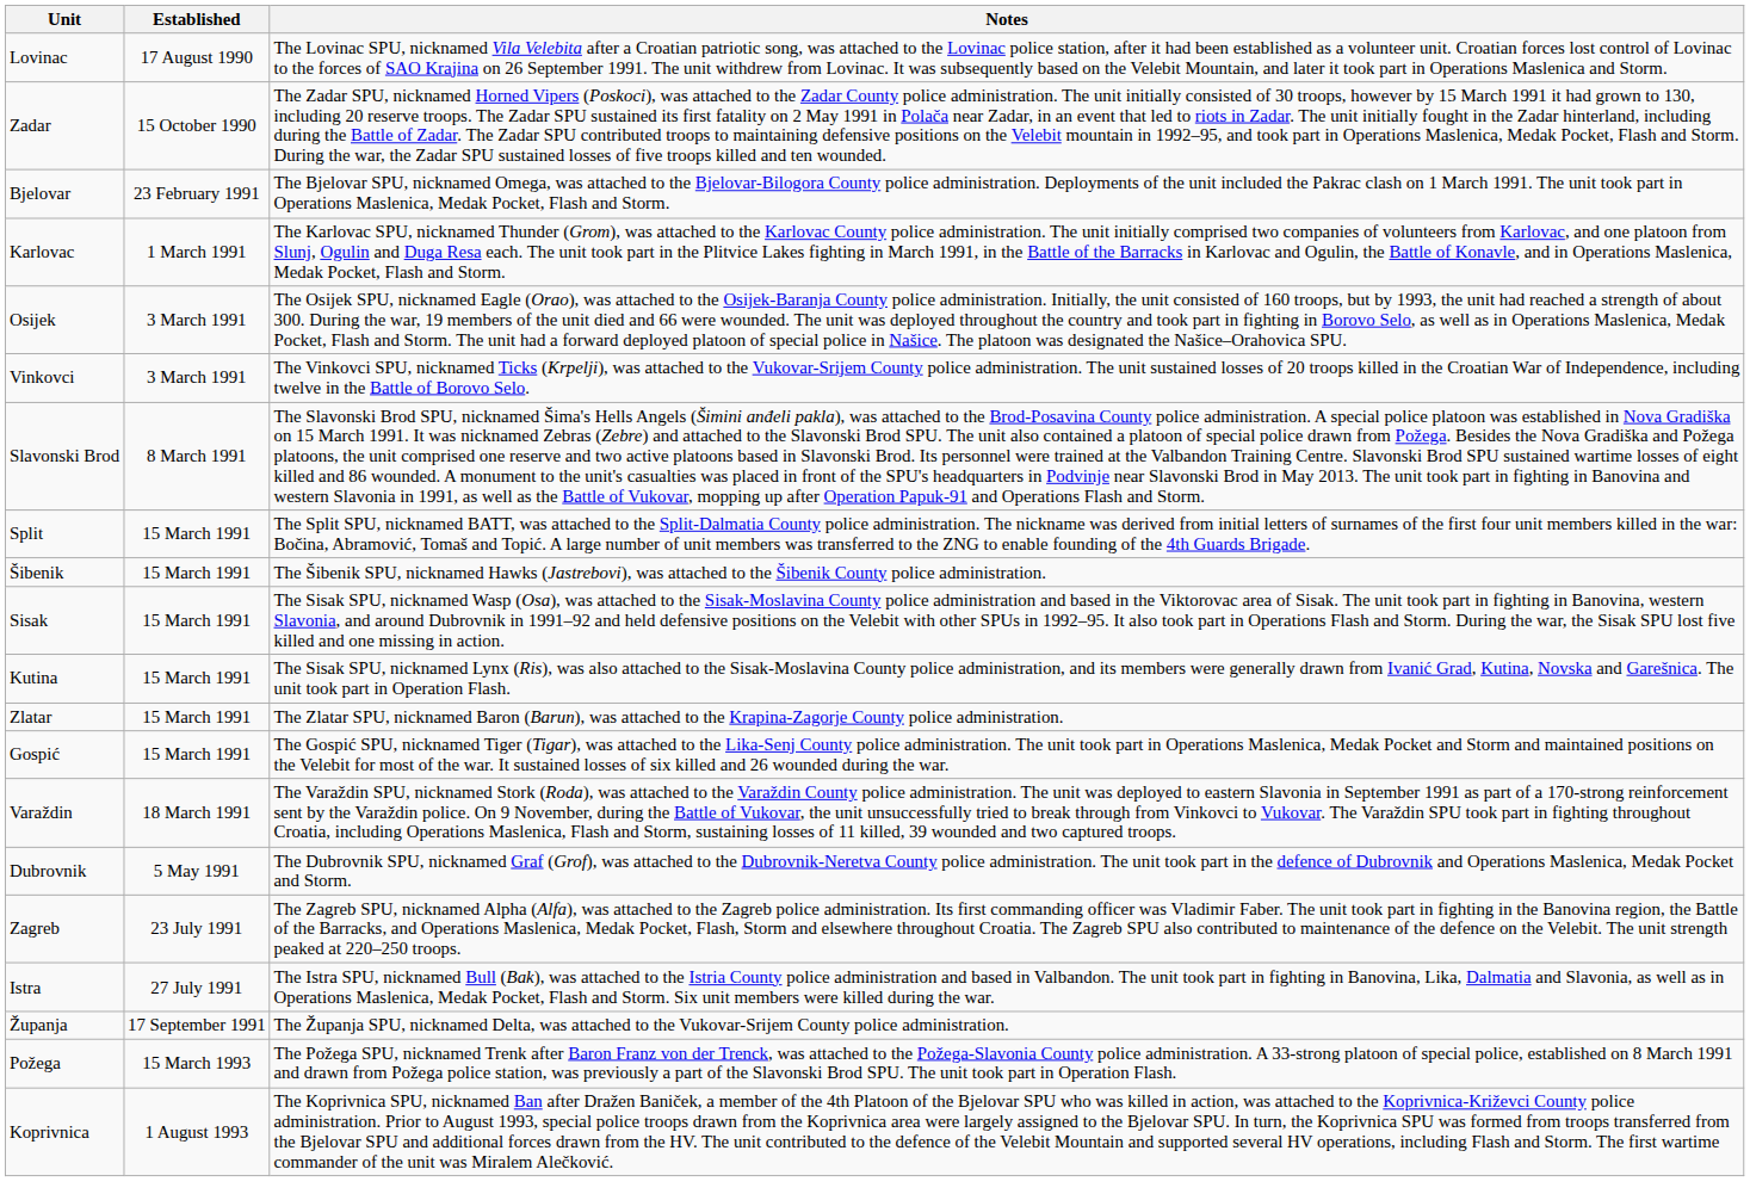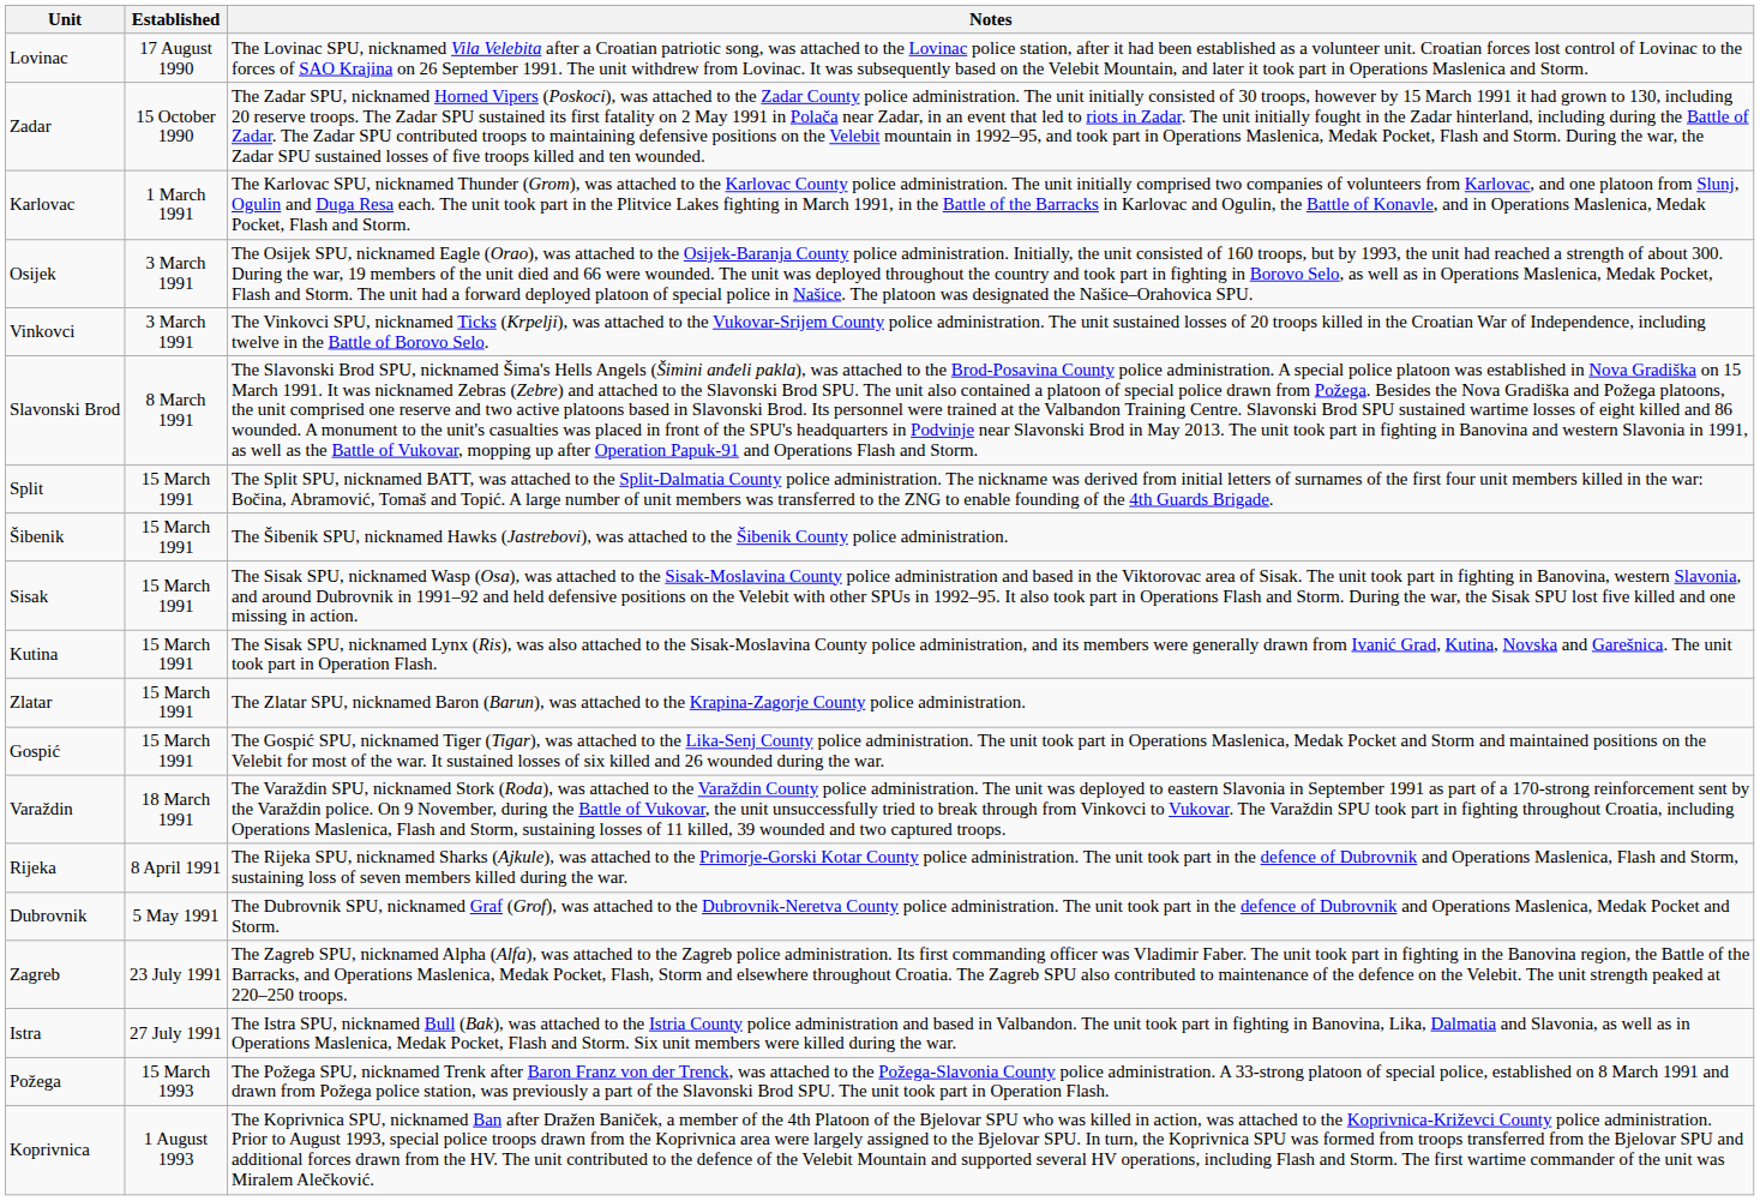 <table class="plainrowheaders wikitable" style="cellspacing=2px; text-align:left;">
 <tr style="font-size:100%; text-align:right;">
 <th>Unit</th>
 <th>Established</th>
 <th>Notes</th>
 </tr>
 <tr>
 <td>Lovinac</td>
 <td align=center>17 August 1990</td>
 <td>The Lovinac SPU, nicknamed <em><a href='#'>Vila Velebita</a></em> after a Croatian patriotic song, was attached to the <a href='#'>Lovinac</a> police station, after it had been established as a volunteer unit. Croatian forces lost control of Lovinac to the forces of <a href='#'>SAO Krajina</a> on 26 September 1991. The unit withdrew from Lovinac. It was subsequently based on the Velebit Mountain, and later it took part in Operations Maslenica and Storm.</td>
 </tr>
 <tr>
 <td>Zadar</td>
 <td align=center>15 October 1990</td>
 <td>The Zadar SPU, nicknamed <a href='#'>Horned Vipers</a> (<em>Poskoci</em>), was attached to the <a href='#'>Zadar County</a> police administration. The unit initially consisted of 30 troops, however by 15 March 1991 it had grown to 130, including 20 reserve troops. The Zadar SPU sustained its first fatality on 2 May 1991 in <a href='#'>Polača</a> near Zadar, in an event that led to <a href='#'>riots in Zadar</a>. The unit initially fought in the Zadar hinterland, including during the <a href='#'>Battle of Zadar</a>. The Zadar SPU contributed troops to maintaining defensive positions on the <a href='#'>Velebit</a> mountain in 1992–95, and took part in Operations Maslenica, Medak Pocket, Flash and Storm. During the war, the Zadar SPU sustained losses of five troops killed and ten wounded.</td>
-</tr>
-<tr>
-<td>Bjelovar</td>
-<td align=center>23 February 1991</td>
-<td>The Bjelovar SPU, nicknamed Omega, was attached to the <a href='#'>Bjelovar-Bilogora County</a> police administration. Deployments of the unit included the Pakrac clash on 1 March 1991. The unit took part in Operations Maslenica, Medak Pocket, Flash and Storm.</td>
 </tr>
 <tr>
 <td>Karlovac</td>
 <td align=center>1 March 1991</td>
 <td>The Karlovac SPU, nicknamed Thunder (<em>Grom</em>), was attached to the <a href='#'>Karlovac County</a> police administration. The unit initially comprised two companies of volunteers from <a href='#'>Karlovac</a>, and one platoon from <a href='#'>Slunj</a>, <a href='#'>Ogulin</a> and <a href='#'>Duga Resa</a> each. The unit took part in the Plitvice Lakes fighting in March 1991, in the <a href='#'>Battle of the Barracks</a> in Karlovac and Ogulin, the <a href='#'>Battle of Konavle</a>, and in Operations Maslenica, Medak Pocket, Flash and Storm.</td>
 </tr>
 <tr>
 <td>Osijek</td>
 <td align=center>3 March 1991</td>
 <td>The Osijek SPU, nicknamed Eagle (<em>Orao</em>), was attached to the <a href='#'>Osijek-Baranja County</a> police administration. Initially, the unit consisted of 160 troops, but by 1993, the unit had reached a strength of about 300. During the war, 19 members of the unit died and 66 were wounded. The unit was deployed throughout the country and took part in fighting in <a href='#'>Borovo Selo</a>, as well as in Operations Maslenica, Medak Pocket, Flash and Storm. The unit had a forward deployed platoon of special police in <a href='#'>Našice</a>. The platoon was designated the Našice–Orahovica SPU.</td>
 </tr>
 <tr>
 <td>Vinkovci</td>
 <td align=center>3 March 1991</td>
 <td>The Vinkovci SPU, nicknamed <a href='#'>Ticks</a> (<em>Krpelji</em>), was attached to the <a href='#'>Vukovar-Srijem County</a> police administration. The unit sustained losses of 20 troops killed in the Croatian War of Independence, including twelve in the <a href='#'>Battle of Borovo Selo</a>.</td>
 </tr>
 <tr>
 <td style=white-space:nowrap>Slavonski Brod</td>
 <td align=center>8 March 1991</td>
 <td>The Slavonski Brod SPU, nicknamed Šima's Hells Angels (<em>Šimini anđeli pakla</em>), was attached to the <a href='#'>Brod-Posavina County</a> police administration. A special police platoon was established in <a href='#'>Nova Gradiška</a> on 15 March 1991. It was nicknamed Zebras (<em>Zebre</em>) and attached to the Slavonski Brod SPU. The unit also contained a platoon of special police drawn from <a href='#'>Požega</a>. Besides the Nova Gradiška and Požega platoons, the unit comprised one reserve and two active platoons based in Slavonski Brod. Its personnel were trained at the Valbandon Training Centre. Slavonski Brod SPU sustained wartime losses of eight killed and 86 wounded. A monument to the unit's casualties was placed in front of the SPU's headquarters in <a href='#'>Podvinje</a> near Slavonski Brod in May 2013. The unit took part in fighting in Banovina and western Slavonia in 1991, as well as the <a href='#'>Battle of Vukovar</a>, mopping up after <a href='#'>Operation Papuk-91</a> and Operations Flash and Storm.</td>
 </tr>
 <tr>
 <td>Split</td>
 <td align=center>15 March 1991</td>
 <td>The Split SPU, nicknamed BATT, was attached to the <a href='#'>Split-Dalmatia County</a> police administration. The nickname was derived from initial letters of surnames of the first four unit members killed in the war: Bočina, Abramović, Tomaš and Topić. A large number of unit members was transferred to the ZNG to enable founding of the <a href='#'>4th Guards Brigade</a>.</td>
 </tr>
 <tr>
 <td>Šibenik</td>
 <td align=center>15 March 1991</td>
 <td>The Šibenik SPU, nicknamed Hawks (<em>Jastrebovi</em>), was attached to the <a href='#'>Šibenik County</a> police administration.</td>
 </tr>
 <tr>
 <td>Sisak</td>
 <td align=center>15 March 1991</td>
 <td>The Sisak SPU, nicknamed Wasp (<em>Osa</em>), was attached to the <a href='#'>Sisak-Moslavina County</a> police administration and based in the Viktorovac area of Sisak. The unit took part in fighting in Banovina, western <a href='#'>Slavonia</a>, and around Dubrovnik in 1991–92 and held defensive positions on the Velebit with other SPUs in 1992–95. It also took part in Operations Flash and Storm. During the war, the Sisak SPU lost five killed and one missing in action.</td>
 </tr>
 <tr>
 <td>Kutina</td>
 <td align=center>15 March 1991</td>
 <td>The Sisak SPU, nicknamed Lynx (<em>Ris</em>), was also attached to the Sisak-Moslavina County police administration, and its members were generally drawn from <a href='#'>Ivanić Grad</a>, <a href='#'>Kutina</a>, <a href='#'>Novska</a> and <a href='#'>Garešnica</a>. The unit took part in Operation Flash.</td>
 </tr>
 <tr>
 <td>Zlatar</td>
 <td align=center>15 March 1991</td>
 <td>The Zlatar SPU, nicknamed Baron (<em>Barun</em>), was attached to the <a href='#'>Krapina-Zagorje County</a> police administration.</td>
 </tr>
 <tr>
 <td>Gospić</td>
 <td align=center>15 March 1991</td>
 <td>The Gospić SPU, nicknamed Tiger (<em>Tigar</em>), was attached to the <a href='#'>Lika-Senj County</a> police administration. The unit took part in Operations Maslenica, Medak Pocket and Storm and maintained positions on the Velebit for most of the war. It sustained losses of six killed and 26 wounded during the war.</td>
 </tr>
 <tr>
 <td>Varaždin</td>
 <td align=center>18 March 1991</td>
 <td>The Varaždin SPU, nicknamed Stork (<em>Roda</em>), was attached to the <a href='#'>Varaždin County</a> police administration. The unit was deployed to eastern Slavonia in September 1991 as part of a 170-strong reinforcement sent by the Varaždin police. On 9 November, during the <a href='#'>Battle of Vukovar</a>, the unit unsuccessfully tried to break through from Vinkovci to <a href='#'>Vukovar</a>. The Varaždin SPU took part in fighting throughout Croatia, including Operations Maslenica, Flash and Storm, sustaining losses of 11 killed, 39 wounded and two captured troops.</td>
 </tr>
 <tr>
+<td>Rijeka</td>
+<td align=center>8 April 1991</td>
+<td>The Rijeka SPU, nicknamed Sharks (<em>Ajkule</em>), was attached to the <a href='#'>Primorje-Gorski Kotar County</a> police administration. The unit took part in the <a href='#'>defence of Dubrovnik</a> and Operations Maslenica, Flash and Storm, sustaining loss of seven members killed during the war.</td>
+</tr>
+<tr>
 <td>Dubrovnik</td>
 <td align=center>5 May 1991</td>
 <td>The Dubrovnik SPU, nicknamed <a href='#'>Graf</a> (<em>Grof</em>), was attached to the <a href='#'>Dubrovnik-Neretva County</a> police administration. The unit took part in the <a href='#'>defence of Dubrovnik</a> and Operations Maslenica, Medak Pocket and Storm.</td>
 </tr>
 <tr>
 <td>Zagreb</td>
 <td align=center>23 July 1991</td>
 <td>The Zagreb SPU, nicknamed Alpha (<em>Alfa</em>), was attached to the Zagreb police administration. Its first commanding officer was Vladimir Faber. The unit took part in fighting in the Banovina region, the Battle of the Barracks, and Operations Maslenica, Medak Pocket, Flash, Storm and elsewhere throughout Croatia. The Zagreb SPU also contributed to maintenance of the defence on the Velebit. The unit strength peaked at 220–250 troops.</td>
 </tr>
 <tr>
 <td>Istra</td>
 <td align=center>27 July 1991</td>
 <td>The Istra SPU, nicknamed <a href='#'>Bull</a> (<em>Bak</em>), was attached to the <a href='#'>Istria County</a> police administration and based in Valbandon. The unit took part in fighting in Banovina, Lika, <a href='#'>Dalmatia</a> and Slavonia, as well as in Operations Maslenica, Medak Pocket, Flash and Storm. Six unit members were killed during the war.</td>
 </tr>
 <tr>
-<td>Županja</td>
-<td align=center style=white-space:nowrap>17 September 1991</td>
-<td>The Županja SPU, nicknamed Delta, was attached to the Vukovar-Srijem County police administration.</td>
-</tr>
-<tr>
 <td>Požega</td>
 <td align=center>15 March 1993</td>
 <td>The Požega SPU, nicknamed Trenk after <a href='#'>Baron Franz von der Trenck</a>, was attached to the <a href='#'>Požega-Slavonia County</a> police administration. A 33-strong platoon of special police, established on 8 March 1991 and drawn from Požega police station, was previously a part of the Slavonski Brod SPU. The unit took part in Operation Flash.</td>
 </tr>
 <tr>
 <td>Koprivnica</td>
 <td align=center>1 August 1993</td>
 <td>The Koprivnica SPU, nicknamed <a href='#'>Ban</a> after Dražen Baniček, a member of the 4th Platoon of the Bjelovar SPU who was killed in action, was attached to the <a href='#'>Koprivnica-Križevci County</a> police administration. Prior to August 1993, special police troops drawn from the Koprivnica area were largely assigned to the Bjelovar SPU. In turn, the Koprivnica SPU was formed from troops transferred from the Bjelovar SPU and additional forces drawn from the HV. The unit contributed to the defence of the Velebit Mountain and supported several HV operations, including Flash and Storm. The first wartime commander of the unit was Miralem Alečković.</td>
 </tr>
 </table>
